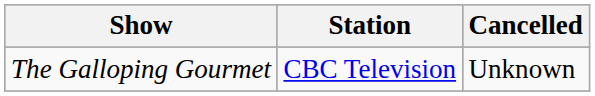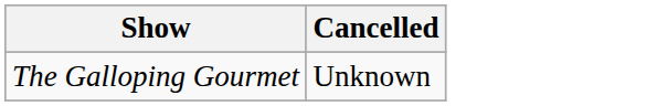 <table class="wikitable">
 <tr>
 <th>Show</th>
-<th>Station</th>
 <th>Cancelled</th>
 </tr>
 <tr>
 <td><em>The Galloping Gourmet</em></td>
-<td><a href='#'>CBC Television</a></td>
 <td>Unknown</td>
 </tr>
 </table>
